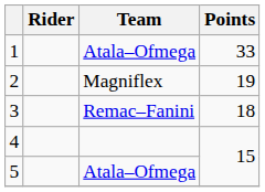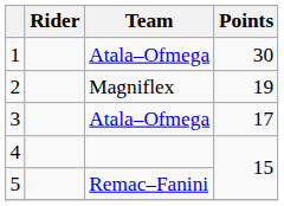 <table class="wikitable">
 <tr>
 <th></th>
 <th>Rider</th>
 <th>Team</th>
 <th>Points</th>
 </tr>
 <tr>
 <td>1</td>
 <td></td>
 <td><a href='#'>Atala–Ofmega</a></td>
-<td align=right>33</td>
+<td align=right>30</td>
 </tr>
 <tr>
 <td>2</td>
 <td></td>
 <td>Magniflex</td>
 <td align=right>19</td>
 </tr>
 <tr>
 <td>3</td>
 <td></td>
-<td><a href='#'>Remac–Fanini</a></td>
-<td align=right>18</td>
+<td><a href='#'>Atala–Ofmega</a></td>
+<td align=right>17</td>
 </tr>
 <tr>
 <td>4</td>
 <td></td>
 <td></td>
 <td align=right rowspan="2">15</td>
 </tr>
 <tr>
 <td>5</td>
 <td></td>
-<td><a href='#'>Atala–Ofmega</a></td>
+<td><a href='#'>Remac–Fanini</a></td>
 </tr>
 <tr>
 </tr>
 </table>
